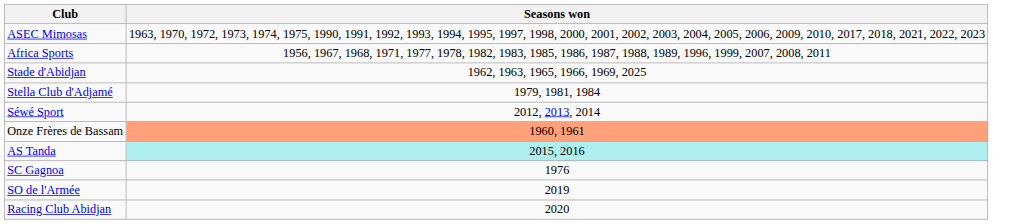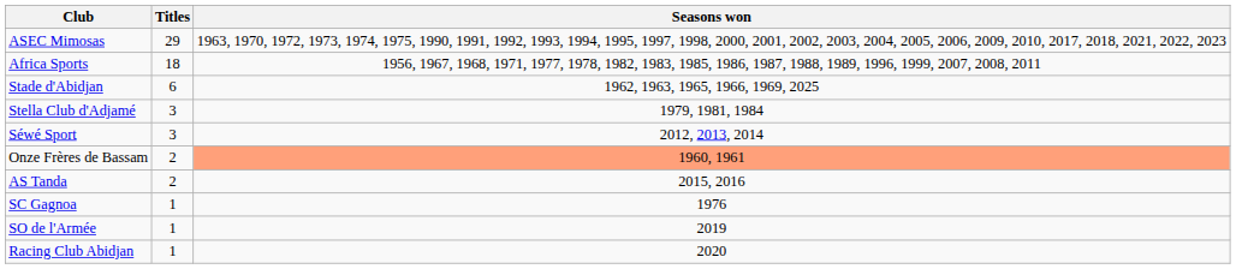 <table class="wikitable sortable">
 <tr>
 <th>Club</th>
+<th>Titles</th>
 <th>Seasons won</th>
 </tr>
 <tr>
 <td><a href='#'>ASEC Mimosas</a></td>
+<td align=center>29</td>
 <td align=center>1963, 1970, 1972, 1973, 1974, 1975, 1990, 1991, 1992, 1993, 1994, 1995, 1997, 1998, 2000, 2001, 2002, 2003, 2004, 2005, 2006, 2009, 2010, 2017, 2018, 2021, 2022, 2023</td>
 </tr>
 <tr>
 <td><a href='#'>Africa Sports</a></td>
+<td align=center>18</td>
 <td align=center>1956, 1967, 1968, 1971, 1977, 1978, 1982, 1983, 1985, 1986, 1987, 1988, 1989, 1996, 1999, 2007, 2008, 2011</td>
 </tr>
 <tr>
 <td><a href='#'>Stade d'Abidjan</a></td>
+<td align=center>6</td>
 <td align=center>1962, 1963, 1965, 1966, 1969, 2025</td>
 </tr>
 <tr>
 <td><a href='#'>Stella Club d'Adjamé</a></td>
+<td align=center>3</td>
 <td align=center>1979, 1981, 1984</td>
 </tr>
 <tr>
 <td><a href='#'>Séwé Sport</a></td>
+<td align=center>3</td>
 <td align=center>2012, <a href='#'>2013</a>, 2014</td>
 </tr>
 <tr>
 <td>Onze Frères de Bassam</td>
+<td align=center>2</td>
 <td align=center style="background: lightsalmon;">1960, 1961</td>
 </tr>
 <tr>
 <td><a href='#'>AS Tanda</a></td>
-<td align=center style="background: paleturquoise;">2015, 2016</td>
+<td align=center>2</td>
+<td align=center>2015, 2016</td>
 </tr>
 <tr>
 <td><a href='#'>SC Gagnoa</a></td>
+<td align=center>1</td>
 <td align=center>1976</td>
 </tr>
 <tr>
 <td><a href='#'>SO de l'Armée</a></td>
+<td align=center>1</td>
 <td align=center>2019</td>
 </tr>
 <tr>
 <td><a href='#'>Racing Club Abidjan</a></td>
+<td align=center>1</td>
 <td align=center>2020</td>
 </tr>
 </table>
